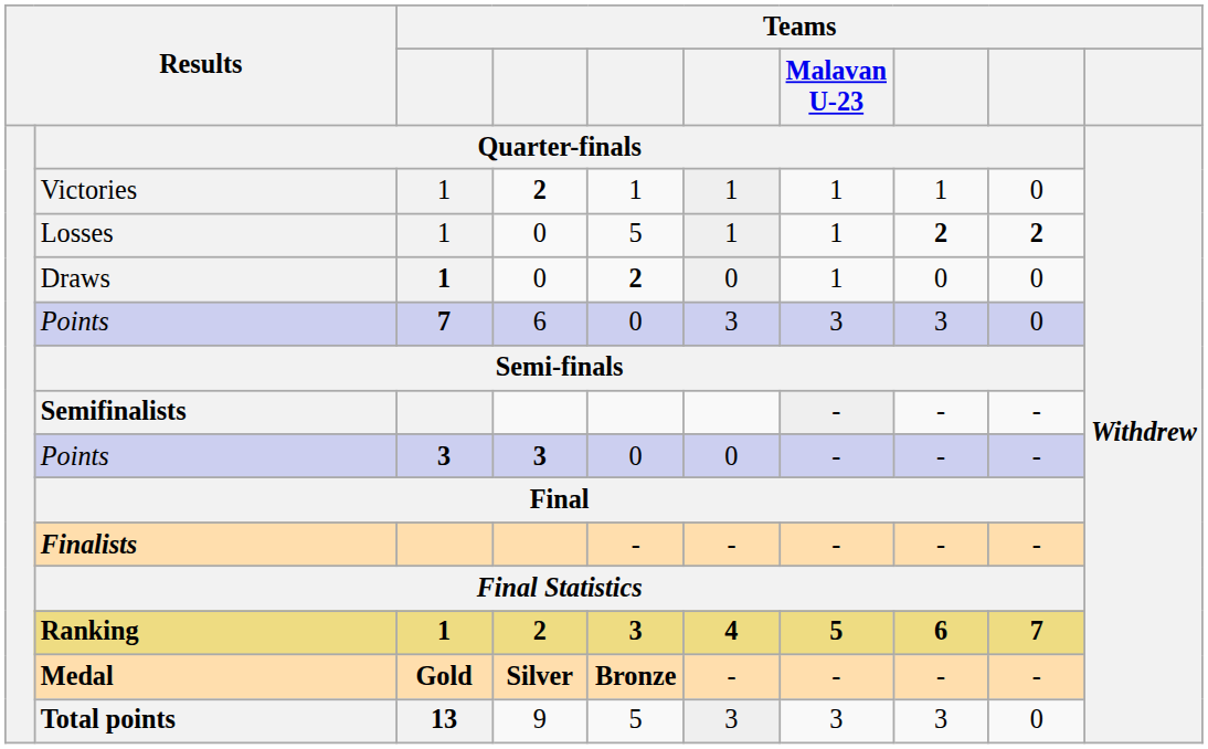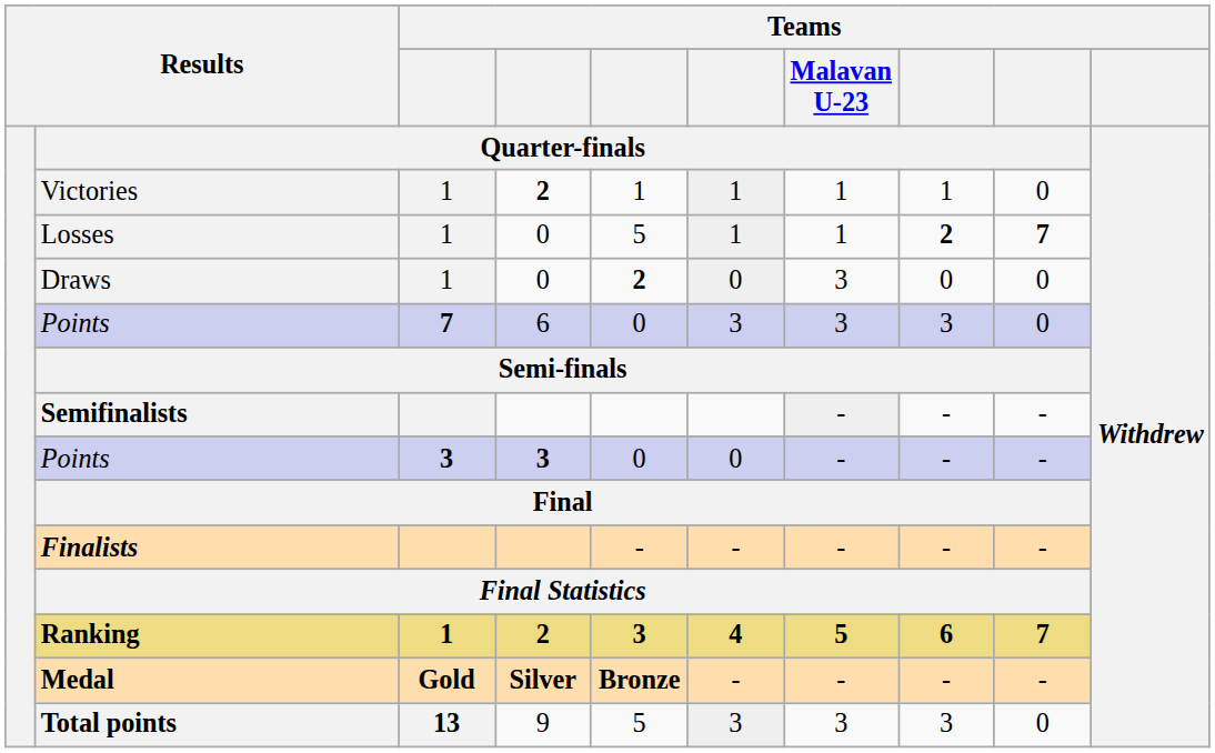 <table class="wikitable" align="center" border="2" style="text-align:center; font-size:85%;">
 <tr>
 <th colspan="2" rowspan="2"><strong>Results</strong></th>
 <th colspan="8" width="10%">Teams</th>
 </tr>
 <tr>
 <th width="8%"></th>
 <th width="8%"></th>
 <th width="8%"></th>
 <th width="8%"></th>
 <th width="8%"> <a href='#'>Malavan U-23</a></th>
 <th width="8%"></th>
 <th width="8%"></th>
 <th width="8%"></th>
 </tr>
 <tr>
 <th rowspan="14"></th>
 <th colspan="8"><strong>Quarter-finals</strong></th>
 <th rowspan="14"><em>Withdrew</em></th>
 </tr>
 <tr>
 <td style="text-align:left; background:#f2f2f2;">Victories</td>
 <td style="text-align:centre; background:#f2f2f2;">1</td>
 <td><strong>2</strong></td>
 <td>1</td>
 <td style="text-align:centre; background:#efefef;">1</td>
 <td>1</td>
 <td>1</td>
 <td>0</td>
 </tr>
 <tr>
 <td style="text-align:left; background:#f2f2f2;">Losses</td>
 <td style="text-align:centre; background:#f2f2f2;">1</td>
 <td>0</td>
 <td>5</td>
 <td style="text-align:centre; background:#efefef;">1</td>
 <td>1</td>
 <td><strong>2</strong></td>
-<td><strong>2</strong></td>
+<td><strong>7</strong></td>
 </tr>
 <tr>
 <td style="text-align:left; background:#f2f2f2;">Draws</td>
-<td style="text-align:centre; background:#f2f2f2;"><strong>1</strong></td>
+<td style="text-align:centre; background:#f2f2f2;">1</td>
 <td>0</td>
 <td><strong>2</strong></td>
 <td style="text-align:centre; background:#efefef;">0</td>
-<td>1</td>
+<td>3</td>
 <td>0</td>
 <td>0</td>
 </tr>
 <tr bgcolor="ccccfff">
 <td style="text-align:left; background:ccccfff;"><em>Points</em></td>
 <td style="text-align:centre; background:ccccfff;"><strong>7</strong></td>
 <td>6</td>
 <td>0</td>
 <td style="text-align:centre; background:ccccfff;">3</td>
 <td>3</td>
 <td>3</td>
 <td>0</td>
 </tr>
 <tr>
 <th colspan="8"><strong>Semi-finals</strong></th>
 </tr>
 <tr>
 <td style="text-align:left; background:#f2f2f2;"><strong>Semifinalists</strong></td>
 <td style="text-align:centre; background:#f2f2f2;"></td>
 <td></td>
 <td></td>
 <td></td>
 <td style="text-align:centre; background:#efefef;">-</td>
 <td>-</td>
 <td>-</td>
 </tr>
 <tr bgcolor="ccccfff">
 <td style="text-align:left; background:ccccfff;"><em>Points</em></td>
 <td style="text-align:centre; background:ccccfff;"><strong>3</strong></td>
 <td><strong>3</strong></td>
 <td>0</td>
 <td style="text-align:centre; background:ccccfff;">0</td>
 <td>-</td>
 <td>-</td>
 <td>-</td>
 </tr>
 <tr>
 <th colspan="8"><strong>Final</strong></th>
 </tr>
 <tr bgcolor="#FFDEAD">
 <td style="text-align:left; background:#FFDEAD;"><strong><em>Finalists</em></strong></td>
 <td style="text-align:centre; background:#FFDEAD;"></td>
 <td></td>
 <td>-</td>
 <td>-</td>
 <td>-</td>
 <td>-</td>
 <td>-</td>
 </tr>
 <tr>
 <th colspan="8"><strong><em>Final Statistics</em></strong></th>
 </tr>
 <tr bgcolor="#EEDC82">
 <td style="text-align:left; background:#EEDC82;"><strong>Ranking</strong></td>
 <td style="text-align:centre; background:#EEDC82;"><strong>1</strong></td>
 <td style="text-align:centre; background:#EEDC82;"><strong>2</strong></td>
 <td><strong>3</strong></td>
 <td><strong>4</strong></td>
 <td><strong>5</strong></td>
 <td><strong>6</strong></td>
 <td><strong>7</strong></td>
 </tr>
 <tr bgcolor="#FFDEAD">
 <td style="text-align:left; background:#FFDEAD;"><strong>Medal</strong></td>
 <td style="text-align:centre; background:#FFDEAD;"><strong>Gold</strong></td>
 <td><strong>Silver</strong></td>
 <td><strong>Bronze</strong></td>
 <td>-</td>
 <td>-</td>
 <td>-</td>
 <td>-</td>
 </tr>
 <tr>
 <td style="text-align:left; background:#f2f2f2;"><strong>Total points</strong></td>
 <td style="text-align:centre; background:#f2f2f2;"><strong>13</strong></td>
 <td>9</td>
 <td>5</td>
 <td style="text-align:centre; background:#efefef;">3</td>
 <td>3</td>
 <td>3</td>
 <td>0</td>
 </tr>
 </table>
